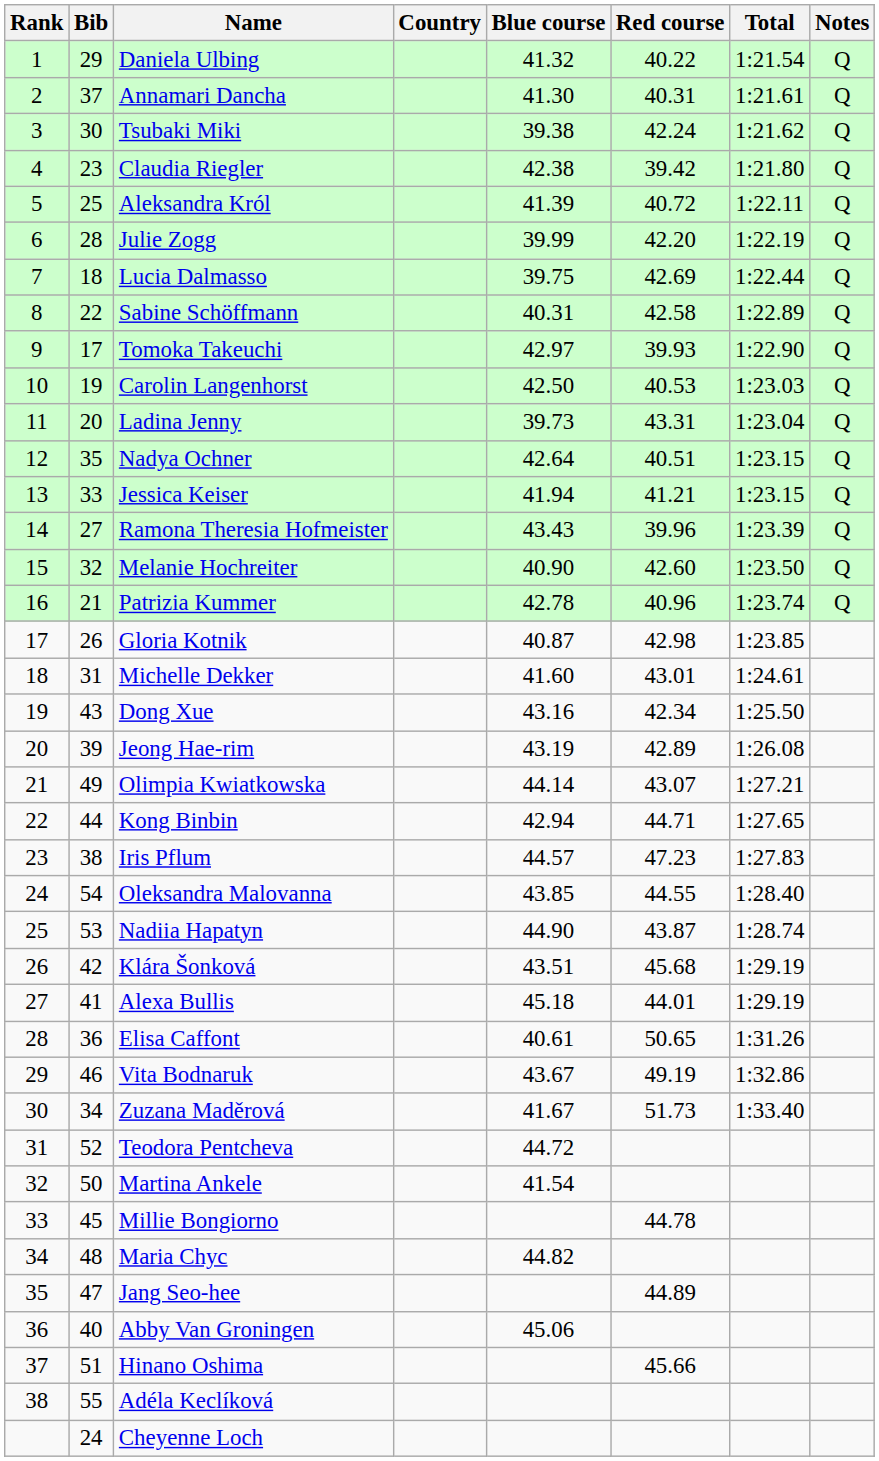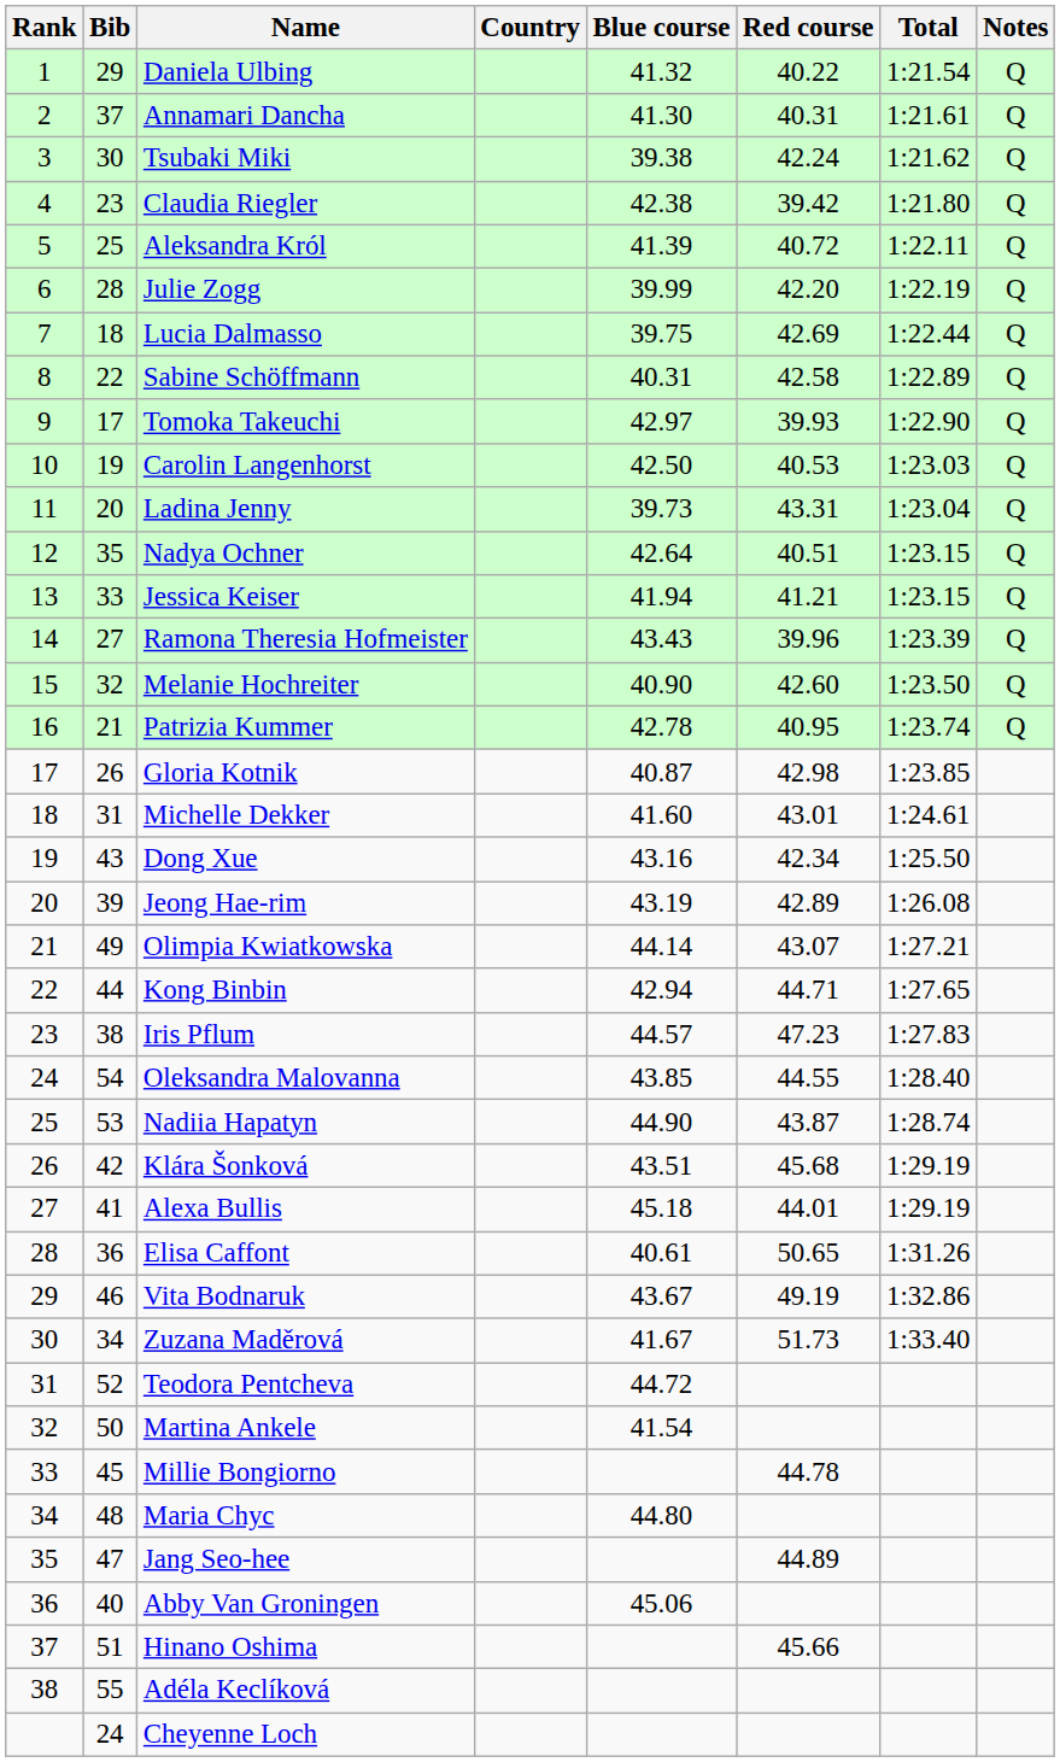 <table class="wikitable sortable" style="text-align:center">
 <tr>
 <th>Rank</th>
 <th>Bib</th>
 <th>Name</th>
 <th>Country</th>
 <th>Blue course</th>
 <th>Red course</th>
 <th>Total</th>
 <th>Notes</th>
 </tr>
 <tr bgcolor=ccffcc>
 <td>1</td>
 <td>29</td>
 <td align=left><a href='#'>Daniela Ulbing</a></td>
 <td align=left></td>
 <td>41.32</td>
 <td>40.22</td>
 <td>1:21.54</td>
 <td>Q</td>
 </tr>
 <tr bgcolor=ccffcc>
 <td>2</td>
 <td>37</td>
 <td align=left><a href='#'>Annamari Dancha</a></td>
 <td align=left></td>
 <td>41.30</td>
 <td>40.31</td>
 <td>1:21.61</td>
 <td>Q</td>
 </tr>
 <tr bgcolor=ccffcc>
 <td>3</td>
 <td>30</td>
 <td align=left><a href='#'>Tsubaki Miki</a></td>
 <td align=left></td>
 <td>39.38</td>
 <td>42.24</td>
 <td>1:21.62</td>
 <td>Q</td>
 </tr>
 <tr bgcolor=ccffcc>
 <td>4</td>
 <td>23</td>
 <td align=left><a href='#'>Claudia Riegler</a></td>
 <td align=left></td>
 <td>42.38</td>
 <td>39.42</td>
 <td>1:21.80</td>
 <td>Q</td>
 </tr>
 <tr bgcolor=ccffcc>
 <td>5</td>
 <td>25</td>
 <td align=left><a href='#'>Aleksandra Król</a></td>
 <td align=left></td>
 <td>41.39</td>
 <td>40.72</td>
 <td>1:22.11</td>
 <td>Q</td>
 </tr>
 <tr bgcolor=ccffcc>
 <td>6</td>
 <td>28</td>
 <td align=left><a href='#'>Julie Zogg</a></td>
 <td align=left></td>
 <td>39.99</td>
 <td>42.20</td>
 <td>1:22.19</td>
 <td>Q</td>
 </tr>
 <tr bgcolor=ccffcc>
 <td>7</td>
 <td>18</td>
 <td align=left><a href='#'>Lucia Dalmasso</a></td>
 <td align=left></td>
 <td>39.75</td>
 <td>42.69</td>
 <td>1:22.44</td>
 <td>Q</td>
 </tr>
 <tr bgcolor=ccffcc>
 <td>8</td>
 <td>22</td>
 <td align=left><a href='#'>Sabine Schöffmann</a></td>
 <td align=left></td>
 <td>40.31</td>
 <td>42.58</td>
 <td>1:22.89</td>
 <td>Q</td>
 </tr>
 <tr bgcolor=ccffcc>
 <td>9</td>
 <td>17</td>
 <td align=left><a href='#'>Tomoka Takeuchi</a></td>
 <td align=left></td>
 <td>42.97</td>
 <td>39.93</td>
 <td>1:22.90</td>
 <td>Q</td>
 </tr>
 <tr bgcolor=ccffcc>
 <td>10</td>
 <td>19</td>
 <td align=left><a href='#'>Carolin Langenhorst</a></td>
 <td align=left></td>
 <td>42.50</td>
 <td>40.53</td>
 <td>1:23.03</td>
 <td>Q</td>
 </tr>
 <tr bgcolor=ccffcc>
 <td>11</td>
 <td>20</td>
 <td align=left><a href='#'>Ladina Jenny</a></td>
 <td align=left></td>
 <td>39.73</td>
 <td>43.31</td>
 <td>1:23.04</td>
 <td>Q</td>
 </tr>
 <tr bgcolor=ccffcc>
 <td>12</td>
 <td>35</td>
 <td align=left><a href='#'>Nadya Ochner</a></td>
 <td align=left></td>
 <td>42.64</td>
 <td>40.51</td>
 <td>1:23.15</td>
 <td>Q</td>
 </tr>
 <tr bgcolor=ccffcc>
 <td>13</td>
 <td>33</td>
 <td align=left><a href='#'>Jessica Keiser</a></td>
 <td align=left></td>
 <td>41.94</td>
 <td>41.21</td>
 <td>1:23.15</td>
 <td>Q</td>
 </tr>
 <tr bgcolor=ccffcc>
 <td>14</td>
 <td>27</td>
 <td align=left><a href='#'>Ramona Theresia Hofmeister</a></td>
 <td align=left></td>
 <td>43.43</td>
 <td>39.96</td>
 <td>1:23.39</td>
 <td>Q</td>
 </tr>
 <tr bgcolor=ccffcc>
 <td>15</td>
 <td>32</td>
 <td align=left><a href='#'>Melanie Hochreiter</a></td>
 <td align=left></td>
 <td>40.90</td>
 <td>42.60</td>
 <td>1:23.50</td>
 <td>Q</td>
 </tr>
 <tr bgcolor=ccffcc>
 <td>16</td>
 <td>21</td>
 <td align=left><a href='#'>Patrizia Kummer</a></td>
 <td align=left></td>
 <td>42.78</td>
-<td>40.96</td>
+<td>40.95</td>
 <td>1:23.74</td>
 <td>Q</td>
 </tr>
 <tr>
 <td>17</td>
 <td>26</td>
 <td align=left><a href='#'>Gloria Kotnik</a></td>
 <td align=left></td>
 <td>40.87</td>
 <td>42.98</td>
 <td>1:23.85</td>
 <td></td>
 </tr>
 <tr>
 <td>18</td>
 <td>31</td>
 <td align=left><a href='#'>Michelle Dekker</a></td>
 <td align=left></td>
 <td>41.60</td>
 <td>43.01</td>
 <td>1:24.61</td>
 <td></td>
 </tr>
 <tr>
 <td>19</td>
 <td>43</td>
 <td align=left><a href='#'>Dong Xue</a></td>
 <td align=left></td>
 <td>43.16</td>
 <td>42.34</td>
 <td>1:25.50</td>
 <td></td>
 </tr>
 <tr>
 <td>20</td>
 <td>39</td>
 <td align=left><a href='#'>Jeong Hae-rim</a></td>
 <td align=left></td>
 <td>43.19</td>
 <td>42.89</td>
 <td>1:26.08</td>
 <td></td>
 </tr>
 <tr>
 <td>21</td>
 <td>49</td>
 <td align=left><a href='#'>Olimpia Kwiatkowska</a></td>
 <td align=left></td>
 <td>44.14</td>
 <td>43.07</td>
 <td>1:27.21</td>
 <td></td>
 </tr>
 <tr>
 <td>22</td>
 <td>44</td>
 <td align=left><a href='#'>Kong Binbin</a></td>
 <td align=left></td>
 <td>42.94</td>
 <td>44.71</td>
 <td>1:27.65</td>
 <td></td>
 </tr>
 <tr>
 <td>23</td>
 <td>38</td>
 <td align=left><a href='#'>Iris Pflum</a></td>
 <td align=left></td>
 <td>44.57</td>
 <td>47.23</td>
 <td>1:27.83</td>
 <td></td>
 </tr>
 <tr>
 <td>24</td>
 <td>54</td>
 <td align=left><a href='#'>Oleksandra Malovanna</a></td>
 <td align=left></td>
 <td>43.85</td>
 <td>44.55</td>
 <td>1:28.40</td>
 <td></td>
 </tr>
 <tr>
 <td>25</td>
 <td>53</td>
 <td align=left><a href='#'>Nadiia Hapatyn</a></td>
 <td align=left></td>
 <td>44.90</td>
 <td>43.87</td>
 <td>1:28.74</td>
 <td></td>
 </tr>
 <tr>
 <td>26</td>
 <td>42</td>
 <td align=left><a href='#'>Klára Šonková</a></td>
 <td align=left></td>
 <td>43.51</td>
 <td>45.68</td>
 <td>1:29.19</td>
 <td></td>
 </tr>
 <tr>
 <td>27</td>
 <td>41</td>
 <td align=left><a href='#'>Alexa Bullis</a></td>
 <td align=left></td>
 <td>45.18</td>
 <td>44.01</td>
 <td>1:29.19</td>
 <td></td>
 </tr>
 <tr>
 <td>28</td>
 <td>36</td>
 <td align=left><a href='#'>Elisa Caffont</a></td>
 <td align=left></td>
 <td>40.61</td>
 <td>50.65</td>
 <td>1:31.26</td>
 <td></td>
 </tr>
 <tr>
 <td>29</td>
 <td>46</td>
 <td align=left><a href='#'>Vita Bodnaruk</a></td>
 <td align=left></td>
 <td>43.67</td>
 <td>49.19</td>
 <td>1:32.86</td>
 <td></td>
 </tr>
 <tr>
 <td>30</td>
 <td>34</td>
 <td align=left><a href='#'>Zuzana Maděrová</a></td>
 <td align=left></td>
 <td>41.67</td>
 <td>51.73</td>
 <td>1:33.40</td>
 <td></td>
 </tr>
 <tr>
 <td>31</td>
 <td>52</td>
 <td align=left><a href='#'>Teodora Pentcheva</a></td>
 <td align=left></td>
 <td>44.72</td>
 <td></td>
 <td></td>
 <td></td>
 </tr>
 <tr>
 <td>32</td>
 <td>50</td>
 <td align=left><a href='#'>Martina Ankele</a></td>
 <td align=left></td>
 <td>41.54</td>
 <td></td>
 <td></td>
 <td></td>
 </tr>
 <tr>
 <td>33</td>
 <td>45</td>
 <td align=left><a href='#'>Millie Bongiorno</a></td>
 <td align=left></td>
 <td></td>
 <td>44.78</td>
 <td></td>
 <td></td>
 </tr>
 <tr>
 <td>34</td>
 <td>48</td>
 <td align=left><a href='#'>Maria Chyc</a></td>
 <td align=left></td>
-<td>44.82</td>
+<td>44.80</td>
 <td></td>
 <td></td>
 <td></td>
 </tr>
 <tr>
 <td>35</td>
 <td>47</td>
 <td align=left><a href='#'>Jang Seo-hee</a></td>
 <td align=left></td>
 <td></td>
 <td>44.89</td>
 <td></td>
 <td></td>
 </tr>
 <tr>
 <td>36</td>
 <td>40</td>
 <td align=left><a href='#'>Abby Van Groningen</a></td>
 <td align=left></td>
 <td>45.06</td>
 <td></td>
 <td></td>
 <td></td>
 </tr>
 <tr>
 <td>37</td>
 <td>51</td>
 <td align=left><a href='#'>Hinano Oshima</a></td>
 <td align=left></td>
 <td></td>
 <td>45.66</td>
 <td></td>
 <td></td>
 </tr>
 <tr>
 <td>38</td>
 <td>55</td>
 <td align=left><a href='#'>Adéla Keclíková</a></td>
 <td align=left></td>
 <td></td>
 <td></td>
 <td></td>
 <td></td>
 </tr>
 <tr>
 <td></td>
 <td>24</td>
 <td align=left><a href='#'>Cheyenne Loch</a></td>
 <td align=left></td>
 <td></td>
 <td></td>
 <td></td>
 <td></td>
 </tr>
 </table>
